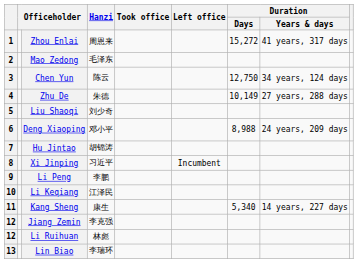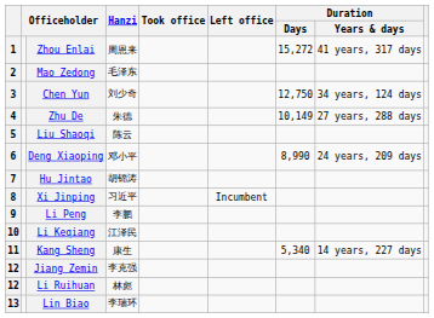 <table class="wikitable sortable" style=text-align:center>
 <tr>
 <th scope="col" rowspan=2></th>
 <th scope=col rowspan=2 colspan="2">Officeholder</th>
 <th scope=col Rowspan="2"><a href='#'>Hanzi</a></th>
 <th scope=col Rowspan="2">Took office</th>
 <th scope=col Rowspan="2">Left office</th>
 <th scope=col colspan="2" unsortable>Duration</th>
 <th scope=col Rowspan="2" class="unsortable"></th>
 </tr>
 <tr>
 <th scope=col>Days</th>
 <th scope=col>Years & days</th>
 </tr>
 <tr>
 <th>1</th>
 <td></td>
 <th align="center" scope="row" style="font-weight:normal;"><a href='#'>Zhou Enlai</a></th>
 <td data-sort-value="128">周恩来</td>
 <td><br><br></td>
 <td><br><br></td>
 <td>15,272</td>
 <td>41 years, 317 days</td>
 <td></td>
 </tr>
 <tr>
 <th>2</th>
 <td></td>
 <th align="center" scope="row" style="font-weight:normal;"><a href='#'>Mao Zedong</a></th>
 <td data-sort-value="4">毛泽东</td>
 <td></td>
 <td></td>
 <td></td>
 <td></td>
 <td></td>
 </tr>
 <tr>
 <th>3</th>
 <td></td>
 <th align="center" scope="row" style="font-weight:normal;"><a href='#'>Chen Yun</a></th>
-<td data-sort-value="122">陈云</td>
+<td data-sort-value="4">刘少奇</td>
 <td><br><br></td>
 <td><br><br></td>
 <td>12,750</td>
 <td>34 years, 124 days</td>
 <td></td>
 </tr>
 <tr>
 <th>4</th>
 <td></td>
 <th align="center" scope="row" style="font-weight:normal;"><a href='#'>Zhu De</a></th>
 <td data-sort-value="53">朱德</td>
 <td><br></td>
 <td><br></td>
 <td>10,149</td>
 <td>27 years, 288 days</td>
 <td></td>
 </tr>
 <tr>
 <th>5</th>
 <td></td>
 <th align="center" scope="row" style="font-weight:normal;"><a href='#'>Liu Shaoqi</a></th>
-<td data-sort-value="4">刘少奇</td>
+<td data-sort-value="122">陈云</td>
 <td></td>
 <td></td>
 <td></td>
 <td></td>
 <td></td>
 </tr>
 <tr>
 <th>6</th>
 <td></td>
 <th align="center" scope="row" style="font-weight:normal;"><a href='#'>Deng Xiaoping</a></th>
 <td data-sort-value="25">邓小平</td>
 <td><br><br></td>
 <td><br><br></td>
-<td>8,988</td>
+<td>8,990</td>
 <td>24 years, 209 days</td>
 <td></td>
 </tr>
 <tr>
 <th>7</th>
 <td></td>
 <th align="center" scope="row" style="font-weight:normal;"><a href='#'>Hu Jintao</a></th>
 <td data-sort-value="15">胡锦涛</td>
 <td></td>
 <td></td>
 <td></td>
 <td></td>
 <td></td>
 </tr>
 <tr>
 <th>8</th>
 <td></td>
 <th align="center" scope="row" style="font-weight:normal;"><a href='#'>Xi Jinping</a></th>
 <td data-sort-value="1">习近平</td>
 <td></td>
 <td>Incumbent</td>
 <td></td>
 <td></td>
 <td></td>
 </tr>
 <tr>
 <th>9</th>
 <td></td>
 <th align="center" scope="row" style="font-weight:normal;"><a href='#'>Li Peng</a></th>
 <td data-sort-value="54">李鹏</td>
 <td></td>
 <td></td>
 <td></td>
 <td></td>
 <td></td>
 </tr>
 <tr>
 <th>10</th>
 <td></td>
 <th align="center" scope="row" style="font-weight:normal;"><a href='#'>Li Keqiang</a></th>
 <td data-sort-value="49">江泽民</td>
 <td></td>
 <td></td>
 <td></td>
 <td></td>
 <td></td>
 </tr>
 <tr>
 <th>11</th>
 <td></td>
 <th align="center" scope="row" style="font-weight:normal;"><a href='#'>Kang Sheng</a></th>
 <td data-sort-value="160">康生</td>
 <td><br></td>
 <td><br></td>
 <td>5,340</td>
 <td>14 years, 227 days</td>
 <td></td>
 </tr>
 <tr>
 <th>12</th>
 <td></td>
 <th align="center" scope="row" style="font-weight:normal;"><a href='#'>Jiang Zemin</a></th>
 <td data-sort-value="11">李克强</td>
 <td></td>
 <td></td>
 <td></td>
 <td></td>
 <td></td>
 </tr>
 <tr>
 <th>12</th>
 <td></td>
 <th align="center" scope="row" style="font-weight:normal;"><a href='#'>Li Ruihuan</a></th>
 <td data-sort-value="4">林彪</td>
 <td></td>
 <td></td>
 <td></td>
 <td></td>
 <td></td>
 </tr>
 <tr>
 <th>13</th>
 <td></td>
 <th align="center" scope="row" style="font-weight:normal;"><a href='#'>Lin Biao</a></th>
 <td data-sort-value="67">李瑞环</td>
 <td></td>
 <td></td>
 <td></td>
 <td></td>
 <td></td>
 </tr>
 </table>
